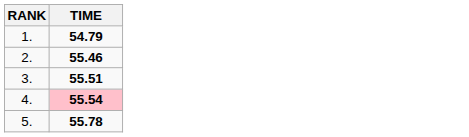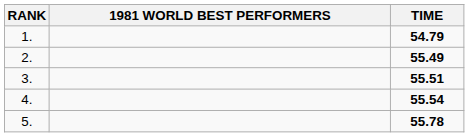 <table class="wikitable" style="border-collapse: collapse; font-size: 90%;">
 <tr>
 <th>RANK</th>
+<th align="center" style="width: 25em">1981 WORLD BEST PERFORMERS</th>
 <th align="center" style="width: 5em">TIME</th>
 </tr>
 <tr>
 <td align="center">1.</td>
+<td></td>
 <td align="center"><strong>54.79</strong></td>
 </tr>
 <tr>
 <td align="center">2.</td>
-<td align="center"><strong>55.46</strong></td>
+<td></td>
+<td align="center"><strong>55.49</strong></td>
 </tr>
 <tr>
 <td align="center">3.</td>
+<td></td>
 <td align="center"><strong>55.51</strong></td>
 </tr>
 <tr>
 <td align="center">4.</td>
-<td align="center" style="background: pink;"><strong>55.54</strong></td>
+<td></td>
+<td align="center"><strong>55.54</strong></td>
 </tr>
 <tr>
 <td align="center">5.</td>
+<td></td>
 <td align="center"><strong>55.78</strong></td>
 </tr>
 </table>
